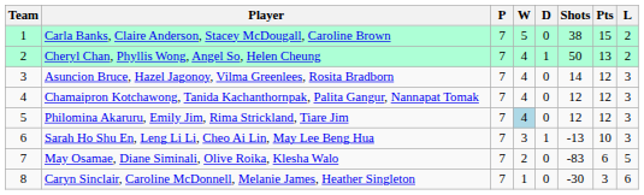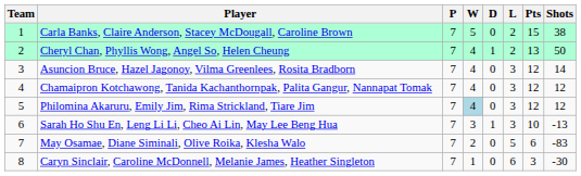 <table class="wikitable" style="font-size: 100%">
 <tr>
 <th width=20>Team</th>
 <th width=550>Player</th>
 <th width=20>P</th>
 <th width=20>W</th>
 <th width=20>D</th>
+<th width=20>L</th>
+<th width=20>Pts</th>
 <th width=20>Shots</th>
-<th width=20>Pts</th>
-<th width=20>L</th>
 </tr>
 <tr align=center align=center style="background: #ADFFD6;">
 <td>1</td>
 <td align="left"> <a href='#'>Carla Banks</a>, <a href='#'>Claire Anderson</a>, <a href='#'>Stacey McDougall</a>, <a href='#'>Caroline Brown</a></td>
 <td>7</td>
 <td>5</td>
 <td>0</td>
+<td>2</td>
+<td>15</td>
 <td>38</td>
-<td>15</td>
-<td>2</td>
 </tr>
 <tr align=center align=center style="background: #ADFFD6;">
 <td>2</td>
 <td align="left"> <a href='#'>Cheryl Chan</a>, <a href='#'>Phyllis Wong</a>, <a href='#'>Angel So</a>, <a href='#'>Helen Cheung</a></td>
 <td>7</td>
 <td>4</td>
 <td>1</td>
+<td>2</td>
+<td>13</td>
 <td>50</td>
-<td>13</td>
-<td>2</td>
 </tr>
 <tr align=center>
 <td>3</td>
 <td align="left"> <a href='#'>Asuncion Bruce</a>, <a href='#'>Hazel Jagonoy</a>, <a href='#'>Vilma Greenlees</a>, <a href='#'>Rosita Bradborn</a></td>
 <td>7</td>
 <td>4</td>
 <td>0</td>
+<td>3</td>
+<td>12</td>
 <td>14</td>
-<td>12</td>
-<td>3</td>
 </tr>
 <tr align=center>
 <td>4</td>
 <td align="left"> <a href='#'>Chamaipron Kotchawong</a>, <a href='#'>Tanida Kachanthornpak</a>, <a href='#'>Palita Gangur</a>, <a href='#'>Nannapat Tomak</a></td>
 <td>7</td>
 <td>4</td>
 <td>0</td>
+<td>3</td>
 <td>12</td>
 <td>12</td>
-<td>3</td>
 </tr>
 <tr align=center>
 <td>5</td>
 <td align="left"> <a href='#'>Philomina Akaruru</a>, <a href='#'>Emily Jim</a>, <a href='#'>Rima Strickland</a>, <a href='#'>Tiare Jim</a></td>
 <td>7</td>
 <td style="background: lightblue;">4</td>
 <td>0</td>
+<td>3</td>
 <td>12</td>
 <td>12</td>
-<td>3</td>
 </tr>
 <tr align=center>
 <td>6</td>
 <td align="left"> <a href='#'>Sarah Ho Shu En</a>, <a href='#'>Leng Li Li</a>, <a href='#'>Cheo Ai Lin</a>, <a href='#'>May Lee Beng Hua</a></td>
 <td>7</td>
 <td>3</td>
 <td>1</td>
+<td>3</td>
+<td>10</td>
 <td>-13</td>
-<td>10</td>
-<td>3</td>
 </tr>
 <tr align=center>
 <td>7</td>
 <td align="left"> <a href='#'>May Osamae</a>, <a href='#'>Diane Siminali</a>, <a href='#'>Olive Roika</a>, <a href='#'>Klesha Walo</a></td>
 <td>7</td>
 <td>2</td>
 <td>0</td>
+<td>5</td>
+<td>6</td>
 <td>-83</td>
-<td>6</td>
-<td>5</td>
 </tr>
 <tr align=center>
 <td>8</td>
 <td align="left"> <a href='#'>Caryn Sinclair</a>, <a href='#'>Caroline McDonnell</a>, <a href='#'>Melanie James</a>, <a href='#'>Heather Singleton</a></td>
 <td>7</td>
 <td>1</td>
 <td>0</td>
+<td>6</td>
+<td>3</td>
 <td>-30</td>
-<td>3</td>
-<td>6</td>
 </tr>
 </table>
